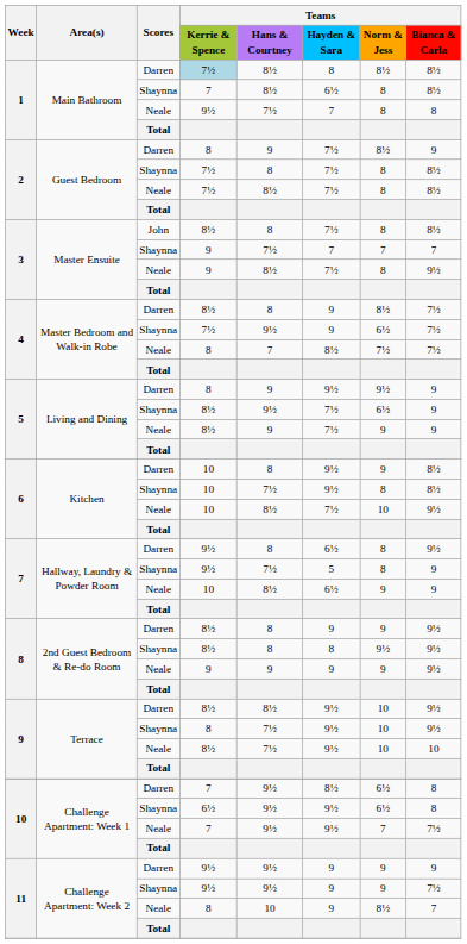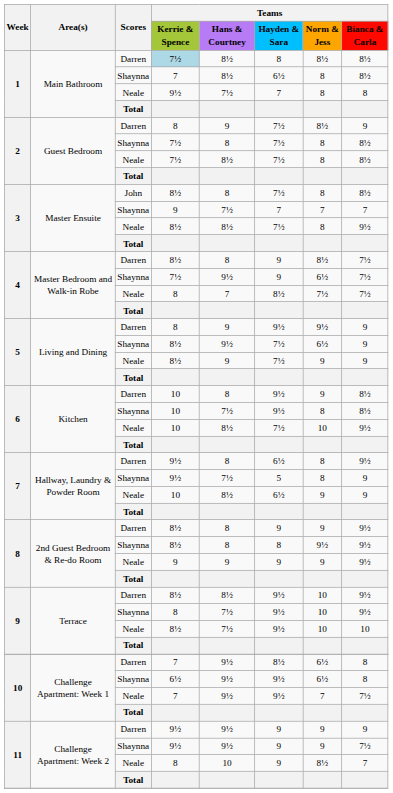 <table class="wikitable" style="text-align: center; font-size: 9pt; line-height:16px; width:80%">
 <tr>
 <th scope="col" rowspan="2">Week</th>
 <th scope="col" rowspan="2">Area(s)</th>
 <th scope="col" rowspan="2">Scores</th>
 <th scope="col" colspan="5">Teams</th>
 </tr>
 <tr>
 <th style="background:#A4C639; color:black;"><strong>Kerrie & Spence</strong></th>
 <th style="background:#B87BF6; color:black;"><strong>Hans & Courtney</strong></th>
 <th style="background:#00BFFF; color:black;"><strong>Hayden & Sara</strong></th>
 <th style="background:#FFA500; color:black;"><strong>Norm & Jess</strong></th>
 <th style="background:#FF0800; color:black;"><strong>Bianca & Carla</strong></th>
 </tr>
 <tr>
 <th rowspan="4">1</th>
 <td rowspan="4">Main Bathroom</td>
 <td>Darren</td>
 <td style="background: lightblue;">7½</td>
 <td>8½</td>
 <td>8</td>
 <td>8½</td>
 <td>8½</td>
 </tr>
 <tr>
 <td>Shaynna</td>
 <td>7</td>
 <td>8½</td>
 <td>6½</td>
 <td>8</td>
 <td>8½</td>
 </tr>
 <tr>
 <td>Neale</td>
 <td>9½</td>
 <td>7½</td>
 <td>7</td>
 <td>8</td>
 <td>8</td>
 </tr>
 <tr>
 <th>Total</th>
 <th></th>
 <th></th>
 <th></th>
 <th></th>
 <th></th>
 </tr>
 <tr>
 <th rowspan="4">2</th>
 <td rowspan="4">Guest Bedroom</td>
 <td>Darren</td>
 <td>8</td>
 <td>9</td>
 <td>7½</td>
 <td>8½</td>
 <td>9</td>
 </tr>
 <tr>
 <td>Shaynna</td>
 <td>7½</td>
 <td>8</td>
 <td>7½</td>
 <td>8</td>
 <td>8½</td>
 </tr>
 <tr>
 <td>Neale</td>
 <td>7½</td>
 <td>8½</td>
 <td>7½</td>
 <td>8</td>
 <td>8½</td>
 </tr>
 <tr>
 <th>Total</th>
 <th></th>
 <th></th>
 <th></th>
 <th></th>
 <th></th>
 </tr>
 <tr>
 <th rowspan="4">3</th>
 <td rowspan="4">Master Ensuite</td>
 <td>John</td>
 <td>8½</td>
 <td>8</td>
 <td>7½</td>
 <td>8</td>
 <td>8½</td>
 </tr>
 <tr>
 <td>Shaynna</td>
 <td>9</td>
 <td>7½</td>
 <td>7</td>
 <td>7</td>
 <td>7</td>
 </tr>
 <tr>
 <td>Neale</td>
-<td>9</td>
+<td>8½</td>
 <td>8½</td>
 <td>7½</td>
 <td>8</td>
 <td>9½</td>
 </tr>
 <tr>
 <th>Total</th>
 <th></th>
 <th></th>
 <th></th>
 <th></th>
 <th></th>
 </tr>
 <tr>
 <th rowspan="4">4</th>
 <td rowspan="4">Master Bedroom and Walk-in Robe</td>
 <td>Darren</td>
 <td>8½</td>
 <td>8</td>
 <td>9</td>
 <td>8½</td>
 <td>7½</td>
 </tr>
 <tr>
 <td>Shaynna</td>
 <td>7½</td>
 <td>9½</td>
 <td>9</td>
 <td>6½</td>
 <td>7½</td>
 </tr>
 <tr>
 <td>Neale</td>
 <td>8</td>
 <td>7</td>
 <td>8½</td>
 <td>7½</td>
 <td>7½</td>
 </tr>
 <tr>
 <th>Total</th>
 <th></th>
 <th></th>
 <th></th>
 <th></th>
 <th></th>
 </tr>
 <tr>
 <th rowspan="4">5</th>
 <td rowspan="4">Living and Dining</td>
 <td>Darren</td>
 <td>8</td>
 <td>9</td>
 <td>9½</td>
 <td>9½</td>
 <td>9</td>
 </tr>
 <tr>
 <td>Shaynna</td>
 <td>8½</td>
 <td>9½</td>
 <td>7½</td>
 <td>6½</td>
 <td>9</td>
 </tr>
 <tr>
 <td>Neale</td>
 <td>8½</td>
 <td>9</td>
 <td>7½</td>
 <td>9</td>
 <td>9</td>
 </tr>
 <tr>
 <th>Total</th>
 <th></th>
 <th></th>
 <th></th>
 <th></th>
 <th></th>
 </tr>
 <tr>
 <th rowspan="4">6</th>
 <td rowspan="4">Kitchen</td>
 <td>Darren</td>
 <td>10</td>
 <td>8</td>
 <td>9½</td>
 <td>9</td>
 <td>8½</td>
 </tr>
 <tr>
 <td>Shaynna</td>
 <td>10</td>
 <td>7½</td>
 <td>9½</td>
 <td>8</td>
 <td>8½</td>
 </tr>
 <tr>
 <td>Neale</td>
 <td>10</td>
 <td>8½</td>
 <td>7½</td>
 <td>10</td>
 <td>9½</td>
 </tr>
 <tr>
 <th>Total</th>
 <th></th>
 <th></th>
 <th></th>
 <th></th>
 <th></th>
 </tr>
 <tr>
 <th rowspan="4">7</th>
 <td rowspan="4">Hallway, Laundry & Powder Room</td>
 <td>Darren</td>
 <td>9½</td>
 <td>8</td>
 <td>6½</td>
 <td>8</td>
 <td>9½</td>
 </tr>
 <tr>
 <td>Shaynna</td>
 <td>9½</td>
 <td>7½</td>
 <td>5</td>
 <td>8</td>
 <td>9</td>
 </tr>
 <tr>
 <td>Neale</td>
 <td>10</td>
 <td>8½</td>
 <td>6½</td>
 <td>9</td>
 <td>9</td>
 </tr>
 <tr>
 <th>Total</th>
 <th></th>
 <th></th>
 <th></th>
 <th></th>
 <th></th>
 </tr>
 <tr>
 <th rowspan="4">8</th>
 <td rowspan="4">2nd Guest Bedroom & Re-do Room </td>
 <td>Darren</td>
 <td>8½</td>
 <td>8</td>
 <td>9</td>
 <td>9</td>
 <td>9½</td>
 </tr>
 <tr>
 <td>Shaynna</td>
 <td>8½</td>
 <td>8</td>
 <td>8</td>
 <td>9½</td>
 <td>9½</td>
 </tr>
 <tr>
 <td>Neale</td>
 <td>9</td>
 <td>9</td>
 <td>9</td>
 <td>9</td>
 <td>9½</td>
 </tr>
 <tr>
 <th>Total</th>
 <th></th>
 <th></th>
 <th></th>
 <th></th>
 <th></th>
 </tr>
 <tr>
 <th rowspan="4">9</th>
 <td rowspan="4">Terrace</td>
 <td>Darren</td>
 <td>8½</td>
 <td>8½</td>
 <td>9½</td>
 <td>10</td>
 <td>9½</td>
 </tr>
 <tr>
 <td>Shaynna</td>
 <td>8</td>
 <td>7½</td>
 <td>9½</td>
 <td>10</td>
 <td>9½</td>
 </tr>
 <tr>
 <td>Neale</td>
 <td>8½</td>
 <td>7½</td>
 <td>9½</td>
 <td>10</td>
 <td>10</td>
 </tr>
 <tr>
 <th>Total</th>
 <th></th>
 <th></th>
 <th></th>
 <th></th>
 <th></th>
 </tr>
 <tr>
 </tr>
 <tr>
 <th rowspan="4">10</th>
 <td rowspan="4">Challenge Apartment: Week 1</td>
 <td>Darren</td>
 <td>7</td>
 <td>9½</td>
 <td>8½</td>
 <td>6½</td>
 <td>8</td>
 </tr>
 <tr>
 <td>Shaynna</td>
 <td>6½</td>
 <td>9½</td>
 <td>9½</td>
 <td>6½</td>
 <td>8</td>
 </tr>
 <tr>
 <td>Neale</td>
 <td>7</td>
 <td>9½</td>
 <td>9½</td>
 <td>7</td>
 <td>7½</td>
 </tr>
 <tr>
 <th>Total</th>
 <th></th>
 <th></th>
 <th></th>
 <th></th>
 <th></th>
 </tr>
 <tr>
 <th rowspan="4">11</th>
 <td rowspan="4">Challenge Apartment: Week 2</td>
 <td>Darren</td>
 <td>9½</td>
 <td>9½</td>
 <td>9</td>
 <td>9</td>
 <td>9</td>
 </tr>
 <tr>
 <td>Shaynna</td>
 <td>9½</td>
 <td>9½</td>
 <td>9</td>
 <td>9</td>
 <td>7½</td>
 </tr>
 <tr>
 <td>Neale</td>
 <td>8</td>
 <td>10</td>
 <td>9</td>
 <td>8½</td>
 <td>7</td>
 </tr>
 <tr>
 <th>Total</th>
 <th></th>
 <th></th>
 <th></th>
 <th></th>
 <th></th>
 </tr>
 <tr>
 </tr>
 </table>
